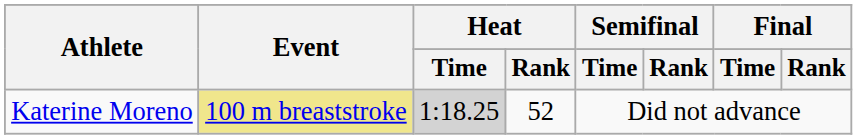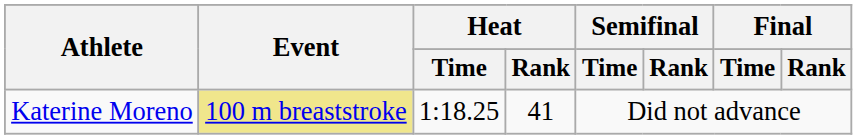 <table class="wikitable" style="font-size:90%;">
 <tr>
 <th rowspan=2>Athlete</th>
 <th rowspan=2>Event</th>
 <th colspan="2">Heat</th>
 <th colspan="2">Semifinal</th>
 <th colspan="2">Final</th>
 </tr>
 <tr style="font-size:95%">
 <th>Time</th>
 <th>Rank</th>
 <th>Time</th>
 <th>Rank</th>
 <th>Time</th>
 <th>Rank</th>
 </tr>
 <tr align=center>
 <td align=left><a href='#'>Katerine Moreno</a></td>
 <td align=left style="background: khaki;"><a href='#'>100 m breaststroke</a></td>
-<td style="background: lightgrey;">1:18.25</td>
-<td>52</td>
+<td>1:18.25</td>
+<td>41</td>
 <td colspan=4>Did not advance</td>
 </tr>
 </table>
